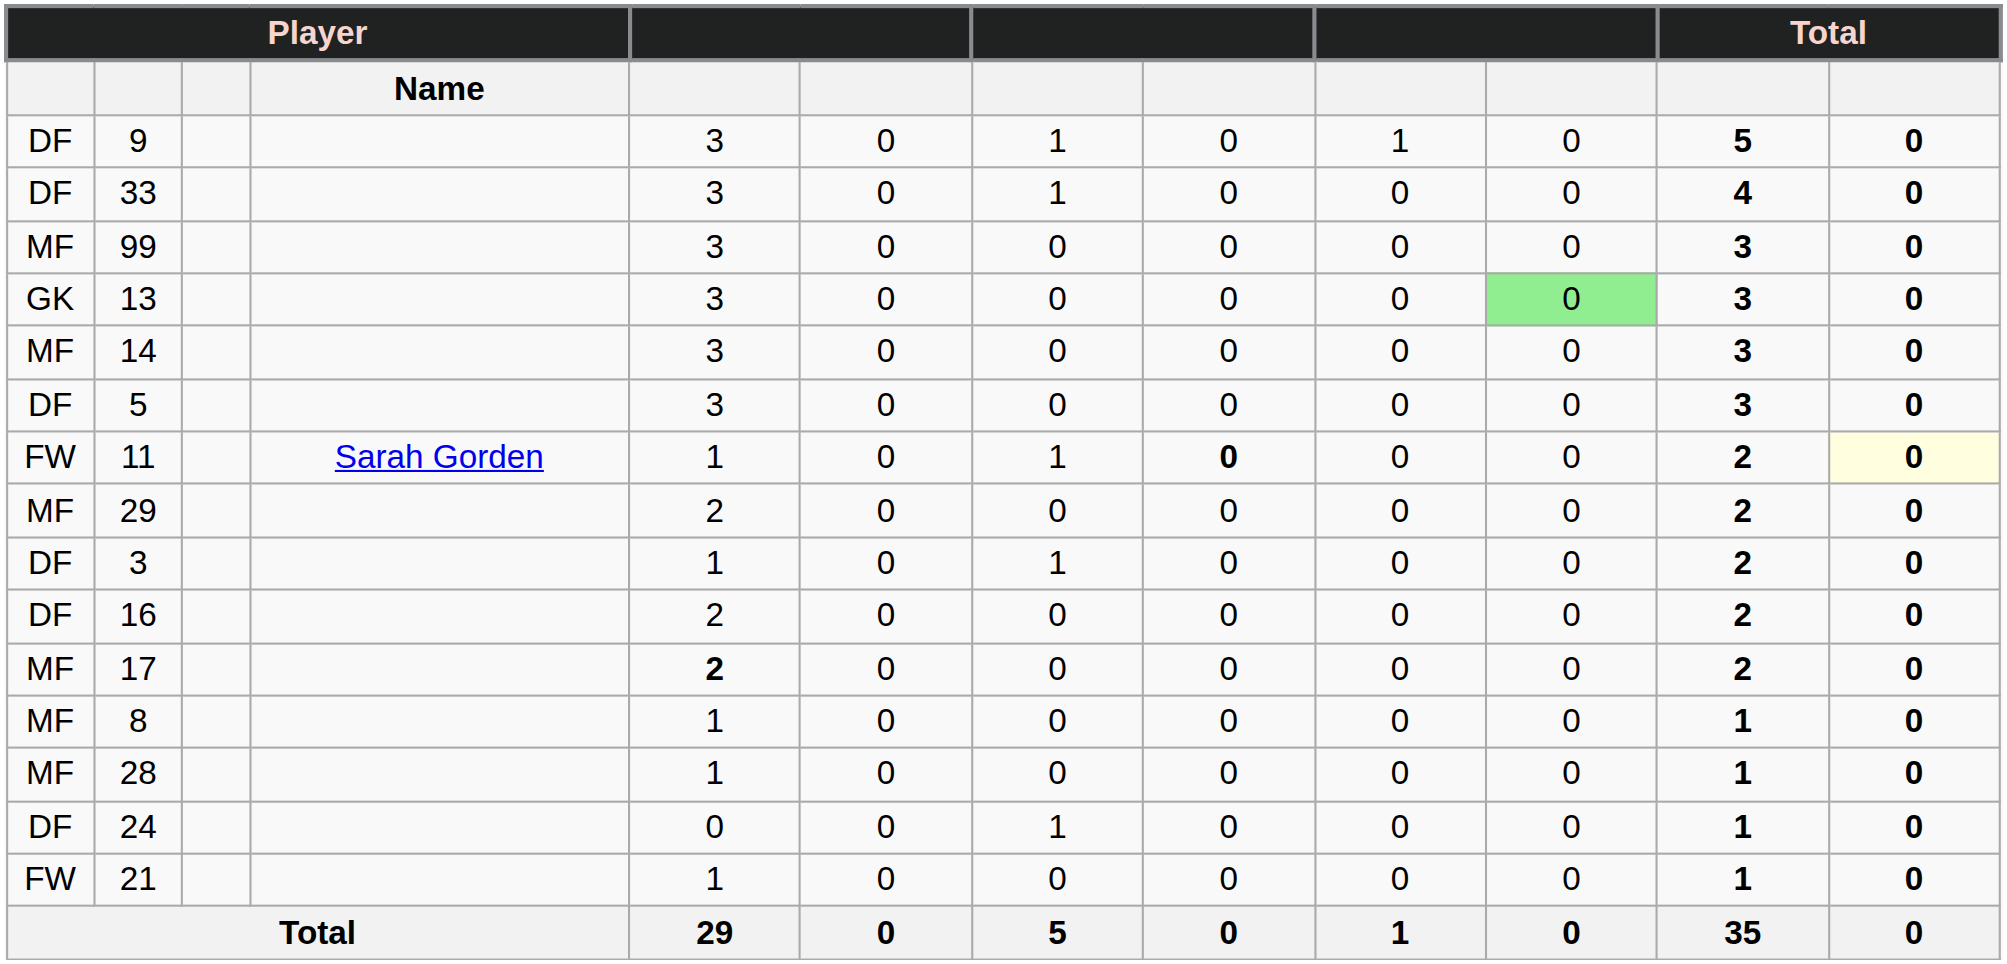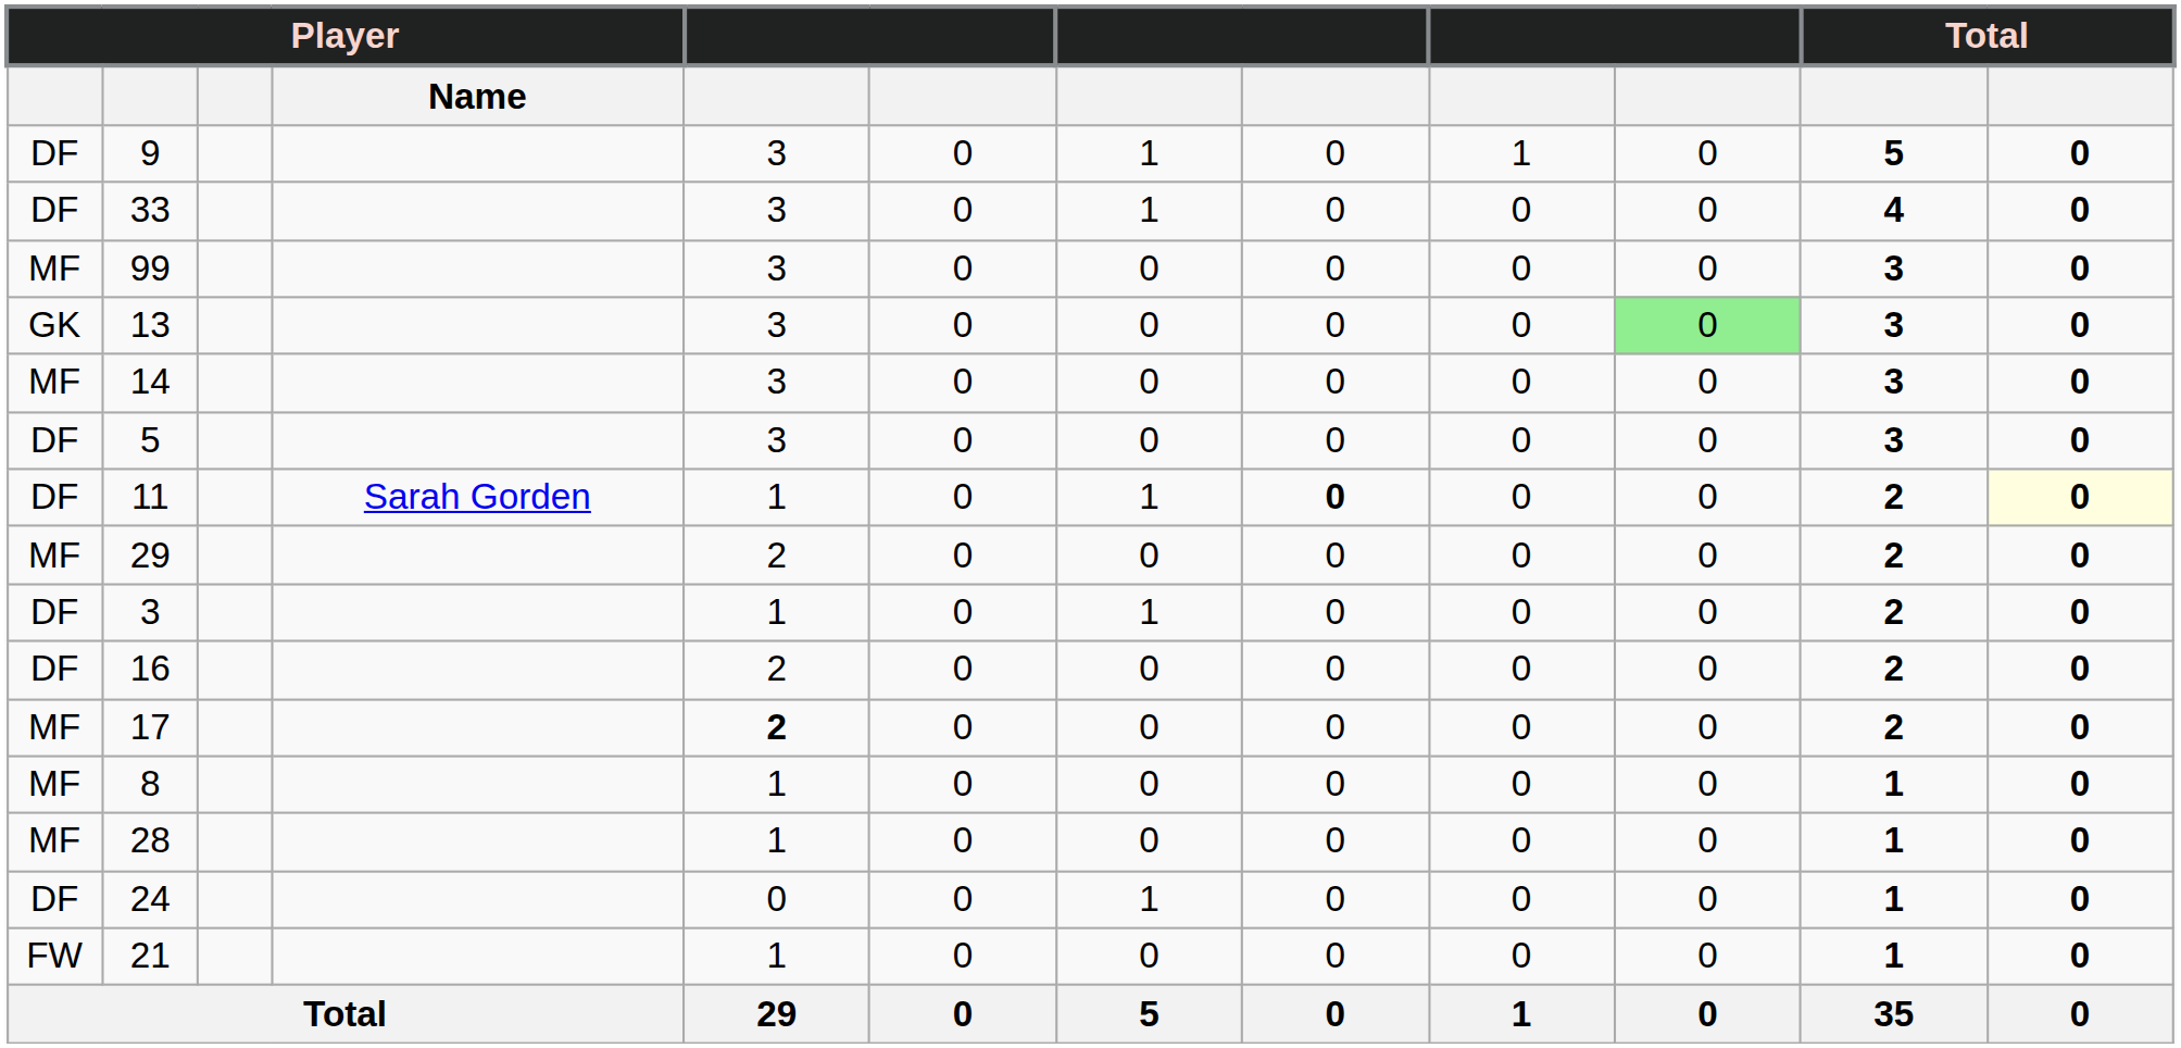 <table class="wikitable sortable" style="text-align:center;">
 <tr>
 <th style="background:#202121; color:#F7D5CF; border:2px solid #898C8F; width:75px;" colspan=4 scope="colgroup">Player</th>
 <th style="background:#202121; color:#F7D5CF; border:2px solid #898C8F; width:75px;" colspan=2 scope="colgroup"></th>
 <th style="background:#202121; color:#F7D5CF; border:2px solid #898C8F; width:75px;" colspan=2 scope="colgroup"></th>
 <th style="background:#202121; color:#F7D5CF; border:2px solid #898C8F; width:75px;" colspan=2 scope="colgroup"></th>
 <th style="background:#202121; color:#F7D5CF; border:2px solid #898C8F; width:75px;" colspan=2 scope="colgroup">Total</th>
 </tr>
 <tr>
 <th style="width:35px;" scope="col"></th>
 <th style="width:35px;" scope="col"></th>
 <th style="width:25px;" scope="col"></th>
 <th style="width:175px;" scope="col">Name</th>
 <th style="width:75px;" scope="col"></th>
 <th style="width:75px;" scope="col"></th>
 <th style="width:75px;" scope="col"></th>
 <th style="width:75px;" scope="col"></th>
 <th style="width:75px;" scope="col"></th>
 <th style="width:75px;" scope="col"></th>
 <th style="width:75px;" scope="col"></th>
 <th style="width:75px;" scope="col"></th>
 </tr>
 <tr>
 <td>DF</td>
 <td>9</td>
 <td></td>
 <td></td>
 <td>3</td>
 <td>0</td>
 <td>1</td>
 <td>0</td>
 <td>1</td>
 <td>0</td>
 <td><strong>5</strong></td>
 <td><strong>0</strong></td>
 </tr>
 <tr>
 <td>DF</td>
 <td>33</td>
 <td></td>
 <td></td>
 <td>3</td>
 <td>0</td>
 <td>1</td>
 <td>0</td>
 <td>0</td>
 <td>0</td>
 <td><strong>4</strong></td>
 <td><strong>0</strong></td>
 </tr>
 <tr>
 <td>MF</td>
 <td>99</td>
 <td></td>
 <td></td>
 <td>3</td>
 <td>0</td>
 <td>0</td>
 <td>0</td>
 <td>0</td>
 <td>0</td>
 <td><strong>3</strong></td>
 <td><strong>0</strong></td>
 </tr>
 <tr>
 <td>GK</td>
 <td>13</td>
 <td></td>
 <td></td>
 <td>3</td>
 <td>0</td>
 <td>0</td>
 <td>0</td>
 <td>0</td>
 <td style="background: lightgreen;">0</td>
 <td><strong>3</strong></td>
 <td><strong>0</strong></td>
 </tr>
 <tr>
 <td>MF</td>
 <td>14</td>
 <td></td>
 <td></td>
 <td>3</td>
 <td>0</td>
 <td>0</td>
 <td>0</td>
 <td>0</td>
 <td>0</td>
 <td><strong>3</strong></td>
 <td><strong>0</strong></td>
 </tr>
 <tr>
 <td>DF</td>
 <td>5</td>
 <td></td>
 <td></td>
 <td>3</td>
 <td>0</td>
 <td>0</td>
 <td>0</td>
 <td>0</td>
 <td>0</td>
 <td><strong>3</strong></td>
 <td><strong>0</strong></td>
 </tr>
 <tr>
-<td>FW</td>
+<td>DF</td>
 <td>11</td>
 <td></td>
 <td><a href='#'>Sarah Gorden</a></td>
 <td>1</td>
 <td>0</td>
 <td>1</td>
 <td><strong>0</strong></td>
 <td>0</td>
 <td>0</td>
 <td><strong>2</strong></td>
 <td style="background: lightyellow;"><strong>0</strong></td>
 </tr>
 <tr>
 <td>MF</td>
 <td>29</td>
 <td></td>
 <td></td>
 <td>2</td>
 <td>0</td>
 <td>0</td>
 <td>0</td>
 <td>0</td>
 <td>0</td>
 <td><strong>2</strong></td>
 <td><strong>0</strong></td>
 </tr>
 <tr>
 <td>DF</td>
 <td>3</td>
 <td></td>
 <td></td>
 <td>1</td>
 <td>0</td>
 <td>1</td>
 <td>0</td>
 <td>0</td>
 <td>0</td>
 <td><strong>2</strong></td>
 <td><strong>0</strong></td>
 </tr>
 <tr>
 <td>DF</td>
 <td>16</td>
 <td></td>
 <td></td>
 <td>2</td>
 <td>0</td>
 <td>0</td>
 <td>0</td>
 <td>0</td>
 <td>0</td>
 <td><strong>2</strong></td>
 <td><strong>0</strong></td>
 </tr>
 <tr>
 <td>MF</td>
 <td>17</td>
 <td></td>
 <td></td>
 <td><strong>2</strong></td>
 <td>0</td>
 <td>0</td>
 <td>0</td>
 <td>0</td>
 <td>0</td>
 <td><strong>2</strong></td>
 <td><strong>0</strong></td>
 </tr>
 <tr>
 <td>MF</td>
 <td>8</td>
 <td></td>
 <td></td>
 <td>1</td>
 <td>0</td>
 <td>0</td>
 <td>0</td>
 <td>0</td>
 <td>0</td>
 <td><strong>1</strong></td>
 <td><strong>0</strong></td>
 </tr>
 <tr>
 <td>MF</td>
 <td>28</td>
 <td></td>
 <td></td>
 <td>1</td>
 <td>0</td>
 <td>0</td>
 <td>0</td>
 <td>0</td>
 <td>0</td>
 <td><strong>1</strong></td>
 <td><strong>0</strong></td>
 </tr>
 <tr>
 <td>DF</td>
 <td>24</td>
 <td></td>
 <td></td>
 <td>0</td>
 <td>0</td>
 <td>1</td>
 <td>0</td>
 <td>0</td>
 <td>0</td>
 <td><strong>1</strong></td>
 <td><strong>0</strong></td>
 </tr>
 <tr>
 <td>FW</td>
 <td>21</td>
 <td></td>
 <td></td>
 <td>1</td>
 <td>0</td>
 <td>0</td>
 <td>0</td>
 <td>0</td>
 <td>0</td>
 <td><strong>1</strong></td>
 <td><strong>0</strong></td>
 </tr>
 <tr>
 <th colspan="4" scope="row">Total</th>
 <th>29</th>
 <th>0</th>
 <th>5</th>
 <th>0</th>
 <th>1</th>
 <th>0</th>
 <th>35</th>
 <th>0</th>
 </tr>
 <tr>
 </tr>
 </table>
